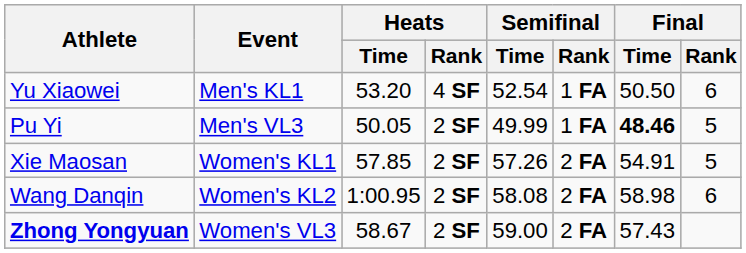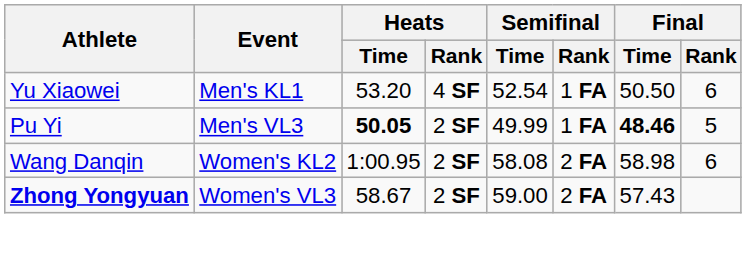 <table class="wikitable" style="font-size:90%">
 <tr>
 <th rowspan="2">Athlete</th>
 <th rowspan="2">Event</th>
 <th colspan="2">Heats</th>
 <th colspan="2">Semifinal</th>
 <th colspan="2">Final</th>
 </tr>
 <tr style="font-size:95%">
 <th>Time</th>
 <th>Rank</th>
 <th>Time</th>
 <th>Rank</th>
 <th>Time</th>
 <th>Rank</th>
 </tr>
 <tr align=center>
 <td align=left><a href='#'>Yu Xiaowei</a></td>
 <td align=left><a href='#'>Men's KL1</a></td>
 <td>53.20</td>
 <td>4 <strong>SF</strong></td>
 <td>52.54</td>
 <td>1 <strong>FA</strong></td>
 <td>50.50</td>
 <td>6</td>
 </tr>
 <tr align=center>
 <td align=left><a href='#'>Pu Yi</a></td>
 <td align=left><a href='#'>Men's VL3</a></td>
-<td>50.05</td>
+<td><strong>50.05</strong></td>
 <td>2 <strong>SF</strong></td>
 <td>49.99</td>
 <td>1 <strong>FA</strong></td>
 <td><strong>48.46</strong></td>
-<td>5</td>
-</tr>
-<tr align=center>
-<td align=left><a href='#'>Xie Maosan</a></td>
-<td align=left><a href='#'>Women's KL1</a></td>
-<td>57.85</td>
-<td>2 <strong>SF</strong></td>
-<td>57.26</td>
-<td>2 <strong>FA</strong></td>
-<td>54.91</td>
 <td>5</td>
 </tr>
 <tr align=center>
 <td align=left><a href='#'>Wang Danqin</a></td>
 <td align=left><a href='#'>Women's KL2</a></td>
 <td>1:00.95</td>
 <td>2 <strong>SF</strong></td>
 <td>58.08</td>
 <td>2 <strong>FA</strong></td>
 <td>58.98</td>
 <td>6</td>
 </tr>
 <tr align=center>
 <td align=left><strong><a href='#'>Zhong Yongyuan</a></strong></td>
 <td align=left><a href='#'>Women's VL3</a></td>
 <td>58.67</td>
 <td>2 <strong>SF</strong></td>
 <td>59.00</td>
 <td>2 <strong>FA</strong></td>
 <td>57.43</td>
 <td></td>
 </tr>
 </table>
